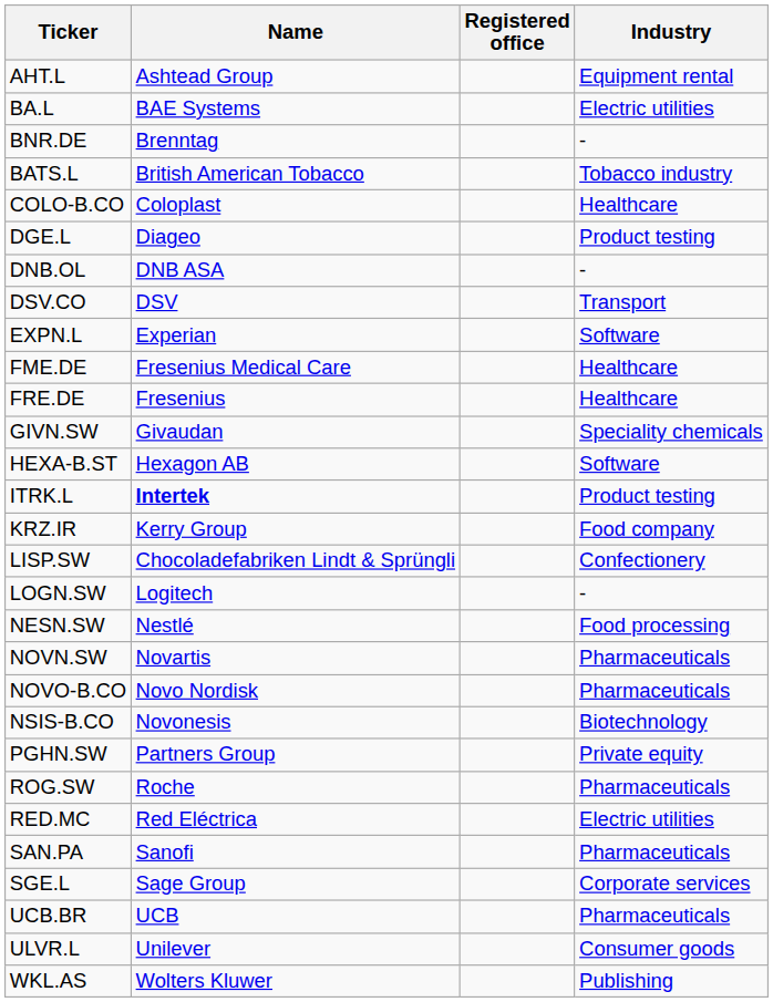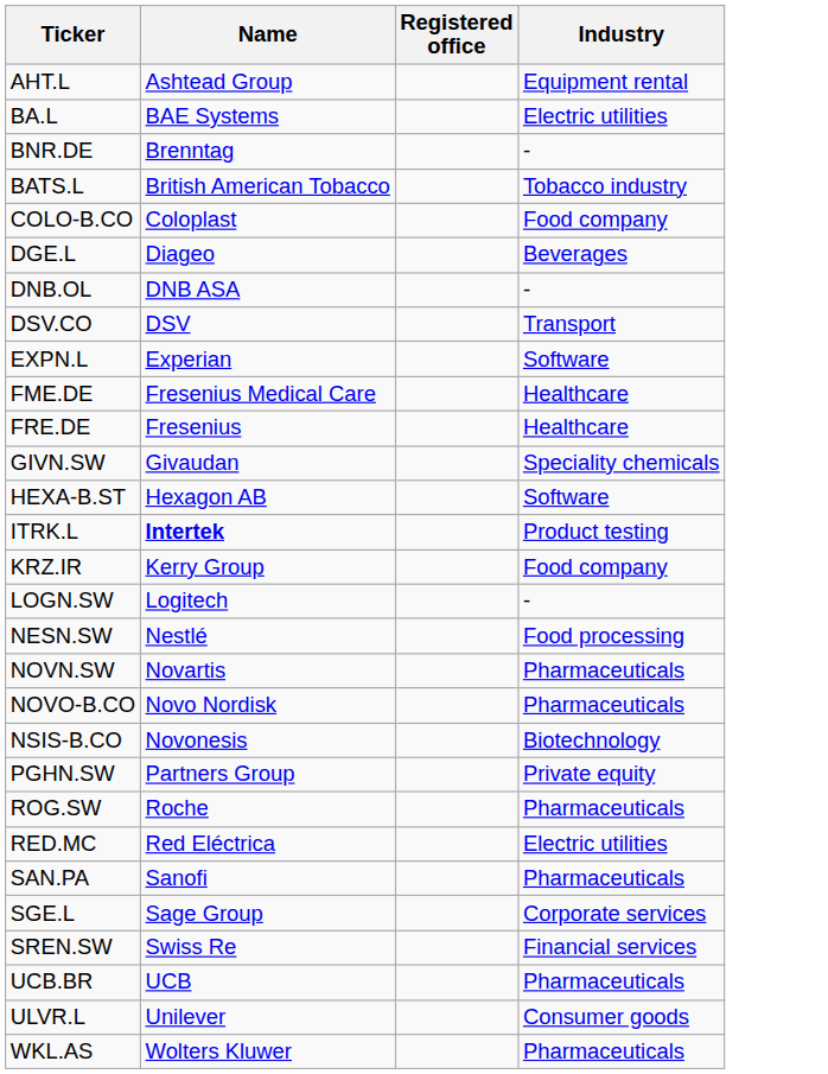 <table class="wikitable sortable">
 <tr>
 <th>Ticker</th>
 <th>Name</th>
 <th>Registered<br>office</th>
 <th>Industry</th>
 </tr>
 <tr>
 <td>AHT.L</td>
 <td><a href='#'>Ashtead Group</a></td>
 <td></td>
 <td><a href='#'>Equipment rental</a></td>
 </tr>
 <tr>
 <td>BA.L</td>
 <td><a href='#'>BAE Systems</a></td>
 <td></td>
 <td><a href='#'> Electric utilities</a></td>
 </tr>
 <tr>
 <td>BNR.DE</td>
 <td><a href='#'>Brenntag</a></td>
 <td></td>
 <td>-</td>
 </tr>
 <tr>
 <td>BATS.L</td>
 <td><a href='#'>British American Tobacco</a></td>
 <td></td>
 <td><a href='#'>Tobacco industry</a></td>
 </tr>
 <tr>
 <td>COLO-B.CO</td>
 <td><a href='#'>Coloplast</a></td>
 <td></td>
-<td><a href='#'>Healthcare</a></td>
+<td><a href='#'>Food company</a></td>
 </tr>
 <tr>
 <td>DGE.L</td>
 <td><a href='#'>Diageo</a></td>
 <td></td>
-<td><a href='#'>Product testing</a></td>
+<td><a href='#'>Beverages</a></td>
 </tr>
 <tr>
 <td>DNB.OL</td>
 <td><a href='#'>DNB ASA</a></td>
 <td></td>
 <td>-</td>
 </tr>
 <tr>
 <td>DSV.CO</td>
 <td><a href='#'>DSV</a></td>
 <td></td>
 <td><a href='#'>Transport</a></td>
 </tr>
 <tr>
 <td>EXPN.L</td>
 <td><a href='#'>Experian</a></td>
 <td></td>
 <td><a href='#'>Software</a></td>
 </tr>
 <tr>
 <td>FME.DE</td>
 <td><a href='#'>Fresenius Medical Care</a></td>
 <td></td>
 <td><a href='#'>Healthcare</a></td>
 </tr>
 <tr>
 <td>FRE.DE</td>
 <td><a href='#'>Fresenius</a></td>
 <td></td>
 <td><a href='#'>Healthcare</a></td>
 </tr>
 <tr>
 <td>GIVN.SW</td>
 <td><a href='#'>Givaudan</a></td>
 <td></td>
 <td><a href='#'>Speciality chemicals</a></td>
 </tr>
 <tr>
 <td>HEXA-B.ST</td>
 <td><a href='#'>Hexagon AB</a></td>
 <td></td>
 <td><a href='#'>Software</a></td>
 </tr>
 <tr>
 <td>ITRK.L</td>
 <td><strong><a href='#'>Intertek</a></strong></td>
 <td></td>
 <td><a href='#'>Product testing</a></td>
 </tr>
 <tr>
 <td>KRZ.IR</td>
 <td><a href='#'>Kerry Group</a></td>
 <td></td>
 <td><a href='#'>Food company</a></td>
-</tr>
-<tr>
-<td>LISP.SW</td>
-<td><a href='#'>Chocoladefabriken Lindt & Sprüngli</a></td>
-<td></td>
-<td><a href='#'>Confectionery</a></td>
 </tr>
 <tr>
 <td>LOGN.SW</td>
 <td><a href='#'>Logitech</a></td>
 <td></td>
 <td>-</td>
 </tr>
 <tr>
 <td>NESN.SW</td>
 <td><a href='#'>Nestlé</a></td>
 <td></td>
 <td><a href='#'>Food processing</a></td>
 </tr>
 <tr>
 <td>NOVN.SW</td>
 <td><a href='#'>Novartis</a></td>
 <td></td>
 <td><a href='#'>Pharmaceuticals</a></td>
 </tr>
 <tr>
 <td>NOVO-B.CO</td>
 <td><a href='#'>Novo Nordisk</a></td>
 <td></td>
 <td><a href='#'>Pharmaceuticals</a></td>
 </tr>
 <tr>
 <td>NSIS-B.CO</td>
 <td><a href='#'>Novonesis</a></td>
 <td></td>
 <td><a href='#'>Biotechnology</a></td>
 </tr>
 <tr>
 <td>PGHN.SW</td>
 <td><a href='#'>Partners Group</a></td>
 <td></td>
 <td><a href='#'>Private equity</a></td>
 </tr>
 <tr>
 <td>ROG.SW</td>
 <td><a href='#'>Roche</a></td>
 <td></td>
 <td><a href='#'>Pharmaceuticals</a></td>
 </tr>
 <tr>
 <td>RED.MC</td>
 <td><a href='#'> Red Eléctrica</a></td>
 <td></td>
 <td><a href='#'> Electric utilities</a></td>
 </tr>
 <tr>
 <td>SAN.PA</td>
 <td><a href='#'>Sanofi</a></td>
 <td></td>
 <td><a href='#'>Pharmaceuticals</a></td>
 </tr>
 <tr>
 <td>SGE.L</td>
 <td><a href='#'>Sage Group</a></td>
 <td></td>
 <td><a href='#'>Corporate services</a></td>
 </tr>
 <tr>
+<td>SREN.SW</td>
+<td><a href='#'>Swiss Re</a></td>
+<td></td>
+<td><a href='#'>Financial services</a></td>
+</tr>
+<tr>
 <td>UCB.BR</td>
 <td><a href='#'>UCB</a></td>
 <td></td>
 <td><a href='#'>Pharmaceuticals</a></td>
 </tr>
 <tr>
 <td>ULVR.L</td>
 <td><a href='#'>Unilever</a></td>
 <td></td>
 <td><a href='#'>Consumer goods</a></td>
 </tr>
 <tr>
 <td>WKL.AS</td>
 <td><a href='#'>Wolters Kluwer</a></td>
 <td></td>
-<td><a href='#'>Publishing</a></td>
+<td><a href='#'>Pharmaceuticals</a></td>
 </tr>
 </table>
